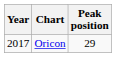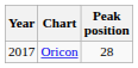 <table class="wikitable">
 <tr>
 <th>Year</th>
 <th>Chart</th>
 <th>Peak<br>position</th>
 </tr>
 <tr>
 <td rowspan="1">2017</td>
 <td><a href='#'>Oricon</a></td>
-<td style="text-align:center">29</td>
+<td style="text-align:center">28</td>
 </tr>
 </table>
